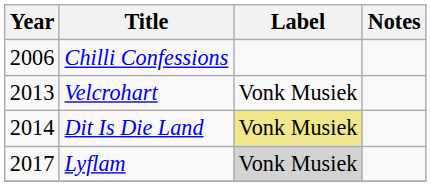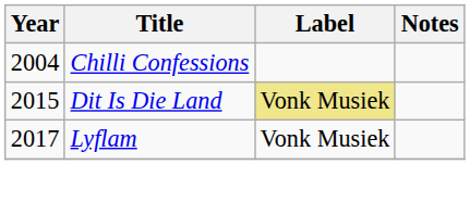 <table class="wikitable sortable">
 <tr>
 <th>Year</th>
 <th>Title</th>
 <th>Label</th>
 <th>Notes</th>
 </tr>
 <tr>
-<td>2006</td>
+<td>2004</td>
 <td><em><a href='#'>Chilli Confessions</a></em></td>
 <td></td>
 <td></td>
 </tr>
 <tr>
-<td>2013</td>
-<td><em><a href='#'>Velcrohart</a></em></td>
-<td>Vonk Musiek</td>
-<td></td>
-</tr>
-<tr>
-<td>2014</td>
+<td>2015</td>
 <td><em><a href='#'>Dit Is Die Land</a></em></td>
 <td style="background: khaki;">Vonk Musiek</td>
 <td></td>
 </tr>
 <tr>
 <td>2017</td>
 <td><em><a href='#'>Lyflam</a></em></td>
-<td style="background: lightgrey;">Vonk Musiek</td>
+<td>Vonk Musiek</td>
 <td></td>
 </tr>
 <tr>
 </tr>
 </table>
